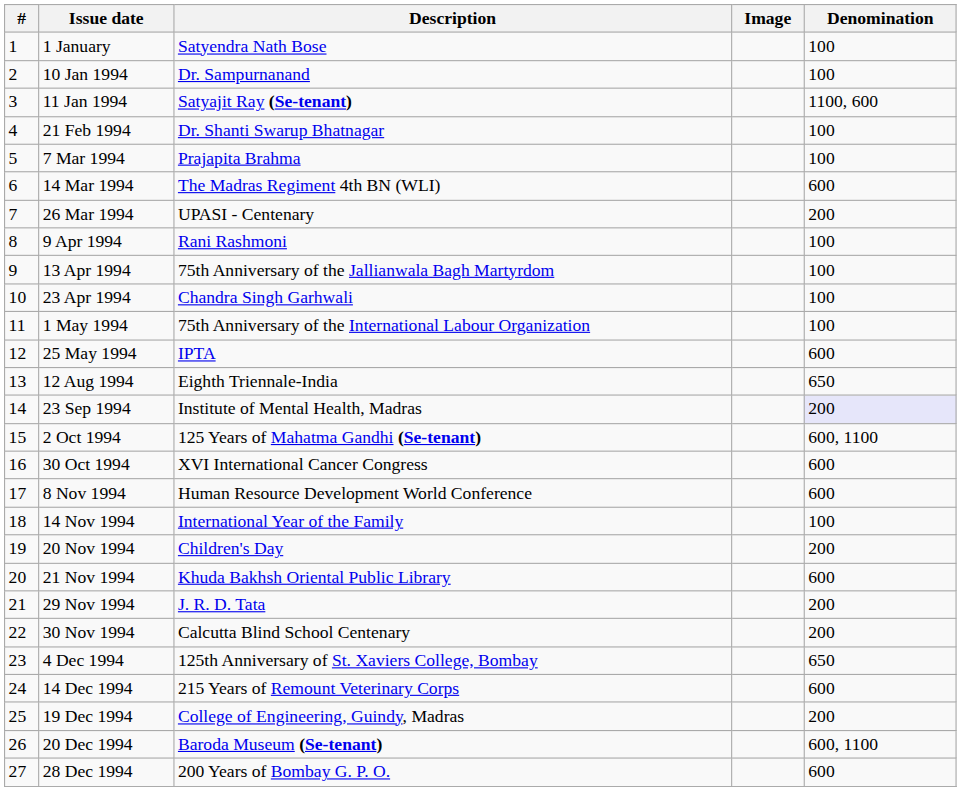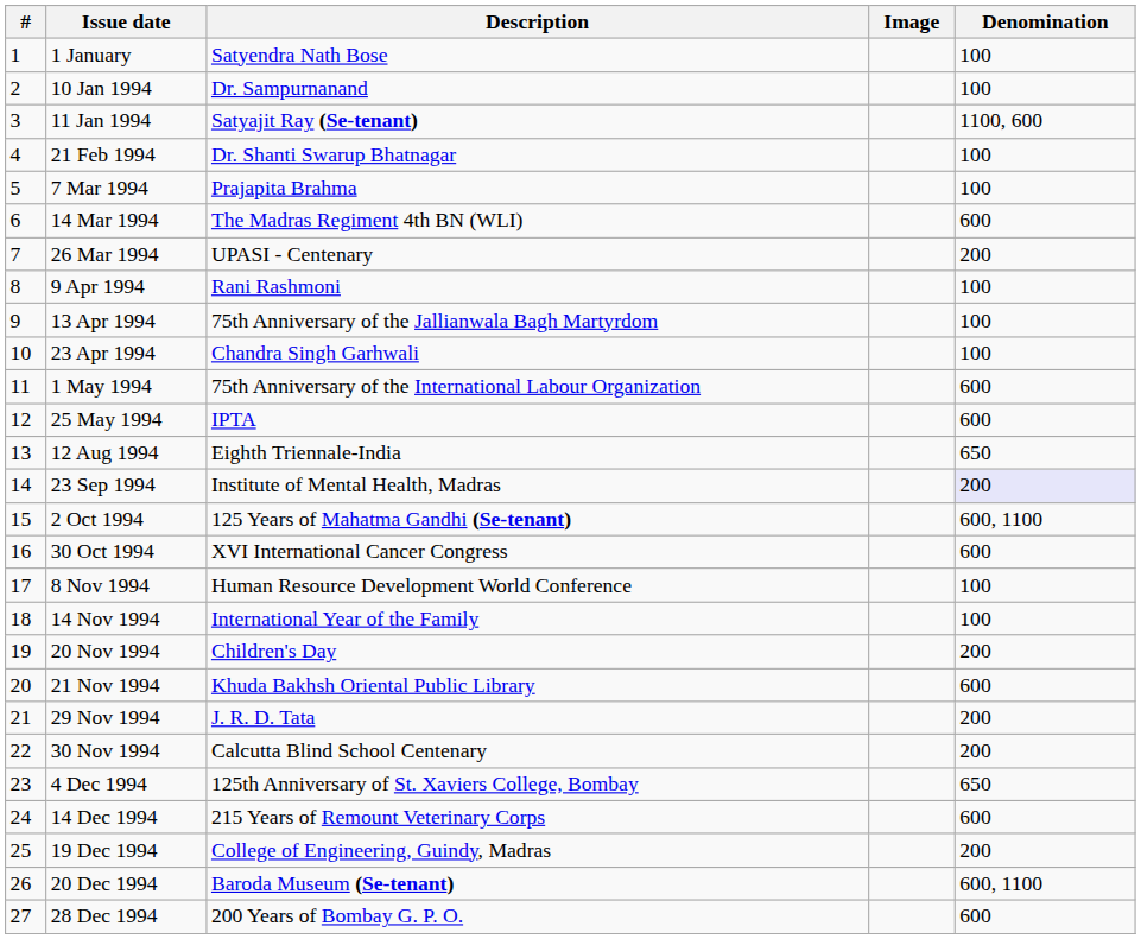 <table class="wikitable" style="text-align:justify" width="98%">
 <tr>
 <th>#</th>
 <th>Issue date</th>
 <th>Description</th>
 <th>Image</th>
 <th>Denomination</th>
 </tr>
 <tr>
 <td>1</td>
 <td>1 January</td>
 <td><a href='#'>Satyendra Nath Bose</a></td>
 <td></td>
 <td>100</td>
 </tr>
 <tr>
 <td>2</td>
 <td>10 Jan 1994</td>
 <td><a href='#'>Dr. Sampurnanand</a></td>
 <td></td>
 <td>100</td>
 </tr>
 <tr>
 <td>3</td>
 <td>11 Jan 1994</td>
 <td><a href='#'>Satyajit Ray</a> <strong>(<a href='#'>Se-tenant</a>)</strong></td>
 <td></td>
 <td>1100, 600</td>
 </tr>
 <tr>
 <td>4</td>
 <td>21 Feb 1994</td>
 <td><a href='#'>Dr. Shanti Swarup Bhatnagar</a></td>
 <td></td>
 <td>100</td>
 </tr>
 <tr>
 <td>5</td>
 <td>7 Mar 1994</td>
 <td><a href='#'>Prajapita Brahma</a></td>
 <td></td>
 <td>100</td>
 </tr>
 <tr>
 <td>6</td>
 <td>14 Mar 1994</td>
 <td><a href='#'>The Madras Regiment</a> 4th BN (WLI)</td>
 <td></td>
 <td>600</td>
 </tr>
 <tr>
 <td>7</td>
 <td>26 Mar 1994</td>
 <td>UPASI - Centenary</td>
 <td></td>
 <td>200</td>
 </tr>
 <tr>
 <td>8</td>
 <td>9 Apr 1994</td>
 <td><a href='#'>Rani Rashmoni</a></td>
 <td></td>
 <td>100</td>
 </tr>
 <tr>
 <td>9</td>
 <td>13 Apr 1994</td>
 <td>75th Anniversary of the <a href='#'>Jallianwala Bagh Martyrdom</a></td>
 <td></td>
 <td>100</td>
 </tr>
 <tr>
 <td>10</td>
 <td>23 Apr 1994</td>
 <td><a href='#'>Chandra Singh Garhwali</a></td>
 <td></td>
 <td>100</td>
 </tr>
 <tr>
 <td>11</td>
 <td>1 May 1994</td>
 <td>75th Anniversary of the <a href='#'>International Labour Organization</a></td>
 <td></td>
-<td>100</td>
+<td>600</td>
 </tr>
 <tr>
 <td>12</td>
 <td>25 May 1994</td>
 <td><a href='#'>IPTA</a></td>
 <td></td>
 <td>600</td>
 </tr>
 <tr>
 <td>13</td>
 <td>12 Aug 1994</td>
 <td>Eighth Triennale-India</td>
 <td></td>
 <td>650</td>
 </tr>
 <tr>
 <td>14</td>
 <td>23 Sep 1994</td>
 <td>Institute of Mental Health, Madras</td>
 <td></td>
 <td style="background: lavender;">200</td>
 </tr>
 <tr>
 <td>15</td>
 <td>2 Oct 1994</td>
 <td>125 Years of <a href='#'>Mahatma Gandhi</a> <strong>(<a href='#'>Se-tenant</a>)</strong></td>
 <td></td>
 <td>600, 1100</td>
 </tr>
 <tr>
 <td>16</td>
 <td>30 Oct 1994</td>
 <td>XVI International Cancer Congress</td>
 <td></td>
 <td>600</td>
 </tr>
 <tr>
 <td>17</td>
 <td>8 Nov 1994</td>
 <td>Human Resource Development World Conference</td>
 <td></td>
-<td>600</td>
+<td>100</td>
 </tr>
 <tr>
 <td>18</td>
 <td>14 Nov 1994</td>
 <td><a href='#'>International Year of the Family</a></td>
 <td></td>
 <td>100</td>
 </tr>
 <tr>
 <td>19</td>
 <td>20 Nov 1994</td>
 <td><a href='#'>Children's Day</a></td>
 <td></td>
 <td>200</td>
 </tr>
 <tr>
 <td>20</td>
 <td>21 Nov 1994</td>
 <td><a href='#'>Khuda Bakhsh Oriental Public Library</a></td>
 <td></td>
 <td>600</td>
 </tr>
 <tr>
 <td>21</td>
 <td>29 Nov 1994</td>
 <td><a href='#'>J. R. D. Tata</a></td>
 <td></td>
 <td>200</td>
 </tr>
 <tr>
 <td>22</td>
 <td>30 Nov 1994</td>
 <td>Calcutta Blind School Centenary</td>
 <td></td>
 <td>200</td>
 </tr>
 <tr>
 <td>23</td>
 <td>4 Dec 1994</td>
 <td>125th Anniversary of <a href='#'>St. Xaviers College, Bombay</a></td>
 <td></td>
 <td>650</td>
 </tr>
 <tr>
 <td>24</td>
 <td>14 Dec 1994</td>
 <td>215 Years of <a href='#'>Remount Veterinary Corps</a></td>
 <td></td>
 <td>600</td>
 </tr>
 <tr>
 <td>25</td>
 <td>19 Dec 1994</td>
 <td><a href='#'>College of Engineering, Guindy</a>, Madras</td>
 <td></td>
 <td>200</td>
 </tr>
 <tr>
 <td>26</td>
 <td>20 Dec 1994</td>
 <td><a href='#'>Baroda Museum</a> <strong>(<a href='#'>Se-tenant</a>)</strong></td>
 <td></td>
 <td>600, 1100</td>
 </tr>
 <tr>
 <td>27</td>
 <td>28 Dec 1994</td>
 <td>200 Years of <a href='#'>Bombay G. P. O.</a></td>
 <td></td>
 <td>600</td>
 </tr>
 <tr>
 </tr>
 </table>
